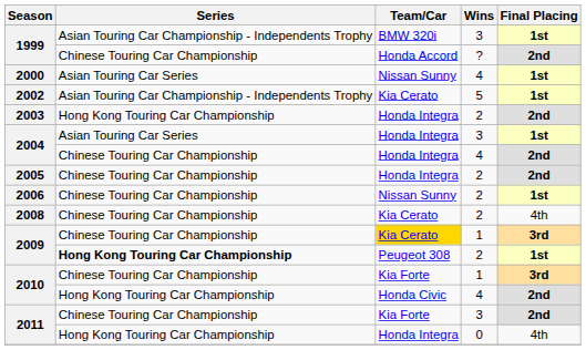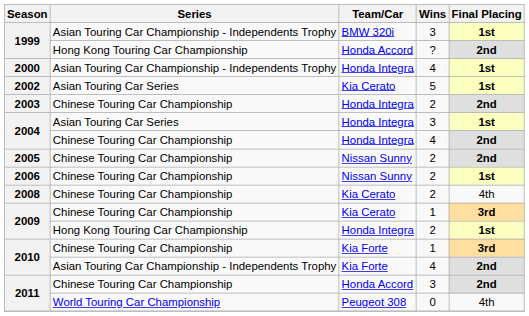 <table class="wikitable" style="font-size: 95%;">
 <tr>
 <th>Season</th>
 <th>Series</th>
 <th>Team/Car</th>
 <th>Wins</th>
 <th>Final Placing</th>
 </tr>
 <tr>
 <th rowspan=2 align="center">1999</th>
 <td>Asian Touring Car Championship - Independents Trophy</td>
 <td><a href='#'>BMW 320i</a></td>
 <td align=center>3</td>
 <td align="center" style="background:#FBFFBF;"><strong>1st</strong></td>
 </tr>
 <tr>
-<td>Chinese Touring Car Championship</td>
+<td>Hong Kong Touring Car Championship</td>
 <td><a href='#'>Honda Accord</a></td>
 <td align=center>?</td>
 <td align="center" style="background:#dfdfdf;"><strong>2nd</strong></td>
 </tr>
 <tr>
 <th>2000</th>
-<td>Asian Touring Car Series</td>
-<td><a href='#'>Nissan Sunny</a></td>
+<td>Asian Touring Car Championship - Independents Trophy</td>
+<td><a href='#'>Honda Integra</a></td>
 <td align=center>4</td>
 <td align="center" style="background:#FBFFBF;"><strong>1st</strong></td>
 </tr>
 <tr>
 <th align="center">2002</th>
-<td>Asian Touring Car Championship - Independents Trophy</td>
+<td>Asian Touring Car Series</td>
 <td><a href='#'>Kia Cerato</a></td>
 <td align=center>5</td>
 <td align="center" style="background:#FBFFBF;"><strong>1st</strong></td>
 </tr>
 <tr>
 <th align="center">2003</th>
-<td>Hong Kong Touring Car Championship</td>
+<td>Chinese Touring Car Championship</td>
 <td><a href='#'>Honda Integra</a></td>
 <td align=center>2</td>
 <td align="center" style="background:#dfdfdf;"><strong>2nd</strong></td>
 </tr>
 <tr>
 <th rowspan=2 align="center">2004</th>
 <td>Asian Touring Car Series</td>
 <td><a href='#'>Honda Integra</a></td>
 <td align=center>3</td>
 <td align="center" style="background:#FBFFBF;"><strong>1st</strong></td>
 </tr>
 <tr>
 <td>Chinese Touring Car Championship</td>
 <td><a href='#'>Honda Integra</a></td>
 <td align=center>4</td>
 <td align="center" style="background:#dfdfdf;"><strong>2nd</strong></td>
 </tr>
 <tr>
 <th align="center">2005</th>
 <td>Chinese Touring Car Championship</td>
-<td><a href='#'>Honda Integra</a></td>
+<td><a href='#'>Nissan Sunny</a></td>
 <td align=center>2</td>
 <td align="center" style="background:#dfdfdf;"><strong>2nd</strong></td>
 </tr>
 <tr>
 <th align="center">2006</th>
 <td>Chinese Touring Car Championship</td>
 <td><a href='#'>Nissan Sunny</a></td>
 <td align=center>2</td>
 <td align="center" style="background:#FBFFBF;"><strong>1st</strong></td>
 </tr>
 <tr>
 <th align="center">2008</th>
 <td>Chinese Touring Car Championship</td>
 <td><a href='#'>Kia Cerato</a></td>
 <td align=center>2</td>
 <td align=center>4th</td>
 </tr>
 <tr>
 <th rowspan=2 align="center">2009</th>
 <td>Chinese Touring Car Championship</td>
-<td style="background: gold;"><a href='#'>Kia Cerato</a></td>
+<td><a href='#'>Kia Cerato</a></td>
 <td align=center>1</td>
 <td align="center" style="background:#FFDF9F;"><strong>3rd</strong></td>
 </tr>
 <tr>
-<td><strong>Hong Kong Touring Car Championship</strong></td>
-<td><a href='#'>Peugeot 308</a></td>
+<td>Hong Kong Touring Car Championship</td>
+<td><a href='#'>Honda Integra</a></td>
 <td align=center>2</td>
 <td align="center" style="background:#FBFFBF;"><strong>1st</strong></td>
 </tr>
 <tr>
 <th rowspan=2 align="center">2010</th>
 <td>Chinese Touring Car Championship</td>
 <td><a href='#'>Kia Forte</a></td>
 <td align=center>1</td>
 <td align="center" style="background:#FFDF9F;"><strong>3rd</strong></td>
 </tr>
 <tr>
-<td>Hong Kong Touring Car Championship</td>
-<td><a href='#'>Honda Civic</a></td>
+<td>Asian Touring Car Championship - Independents Trophy</td>
+<td><a href='#'>Kia Forte</a></td>
 <td align=center>4</td>
 <td align="center" style="background:#dfdfdf;"><strong>2nd</strong></td>
 </tr>
 <tr>
 <th rowspan=2 align="center">2011</th>
 <td>Chinese Touring Car Championship</td>
-<td><a href='#'>Kia Forte</a></td>
+<td><a href='#'>Honda Accord</a></td>
 <td align=center>3</td>
 <td align="center" style="background:#dfdfdf;"><strong>2nd</strong></td>
 </tr>
 <tr>
-<td>Hong Kong Touring Car Championship</td>
-<td><a href='#'>Honda Integra</a></td>
+<td><a href='#'>World Touring Car Championship</a></td>
+<td><a href='#'>Peugeot 308</a></td>
 <td align=center>0</td>
 <td align=center>4th</td>
 </tr>
 <tr>
 </tr>
 </table>
